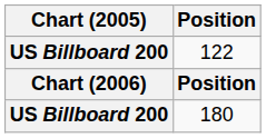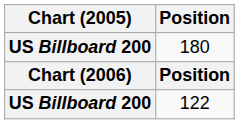 <table class="wikitable plainrowheaders" style="text-align:center">
 <tr>
 <th scope="col">Chart (2005)</th>
 <th scope="col">Position</th>
 </tr>
 <tr>
 <th scope="row">US <em>Billboard</em> 200</th>
-<td>122</td>
+<td>180</td>
 </tr>
 <tr>
 <th scope="col">Chart (2006)</th>
 <th scope="col">Position</th>
 </tr>
 <tr>
 <th scope="row">US <em>Billboard</em> 200</th>
-<td>180</td>
+<td>122</td>
 </tr>
 </table>
